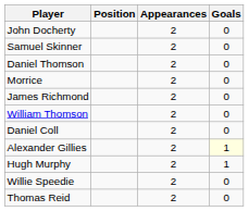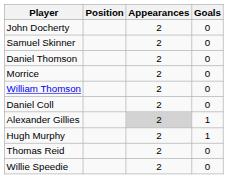 <table class="wikitable sortable" style="text-align: center; font-size:95%">
 <tr>
 <th class="unsortable">Player</th>
 <th>Position</th>
 <th>Appearances</th>
 <th>Goals</th>
 </tr>
 <tr>
 <td align=left> John Docherty</td>
 <td></td>
 <td>2</td>
 <td>0</td>
 </tr>
 <tr>
 <td align=left> Samuel Skinner</td>
 <td></td>
 <td>2</td>
 <td>0</td>
 </tr>
 <tr>
 <td align=left> Daniel Thomson</td>
 <td></td>
 <td>2</td>
 <td>0</td>
 </tr>
 <tr>
 <td align=left> Morrice</td>
 <td></td>
 <td>2</td>
 <td>0</td>
 </tr>
 <tr>
-<td align=left> James Richmond</td>
-<td></td>
-<td>2</td>
-<td>0</td>
-</tr>
-<tr>
 <td align=left> <a href='#'>William Thomson</a></td>
 <td></td>
 <td>2</td>
 <td>0</td>
 </tr>
 <tr>
 <td align=left> Daniel Coll</td>
 <td></td>
 <td>2</td>
 <td>0</td>
 </tr>
 <tr>
 <td align=left> Alexander Gillies</td>
 <td></td>
-<td>2</td>
-<td style="background: lightyellow;">1</td>
+<td style="background: lightgrey;">2</td>
+<td>1</td>
 </tr>
 <tr>
 <td align=left> Hugh Murphy</td>
 <td></td>
 <td>2</td>
 <td>1</td>
 </tr>
 <tr>
+<td align=left> Thomas Reid</td>
+<td></td>
+<td>2</td>
+<td>0</td>
+</tr>
+<tr>
 <td align=left> Willie Speedie</td>
 <td></td>
 <td>2</td>
 <td>0</td>
 </tr>
-<tr>
-<td align=left> Thomas Reid</td>
-<td></td>
-<td>2</td>
-<td>0</td>
-</tr>
 </table>
